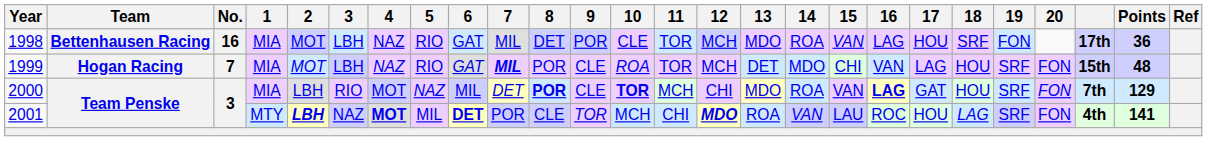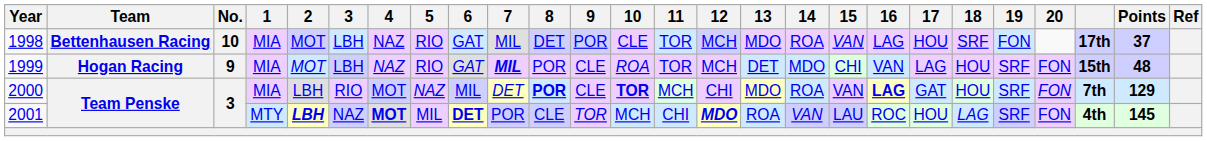 <table class="wikitable" style="text-align:center; font-size:85%">
 <tr>
 <th scope="col">Year</th>
 <th scope="col">Team</th>
 <th scope="col">No.</th>
 <th scope="col">1</th>
 <th scope="col">2</th>
 <th scope="col">3</th>
 <th scope="col">4</th>
 <th scope="col">5</th>
 <th scope="col">6</th>
 <th scope="col">7</th>
 <th scope="col">8</th>
 <th scope="col">9</th>
 <th scope="col">10</th>
 <th scope="col">11</th>
 <th scope="col">12</th>
 <th scope="col">13</th>
 <th scope="col">14</th>
 <th scope="col">15</th>
 <th scope="col">16</th>
 <th scope="col">17</th>
 <th scope="col">18</th>
 <th scope="col">19</th>
 <th scope="col">20</th>
 <th scope="col"></th>
 <th scope="col">Points</th>
 <th scope="col">Ref</th>
 </tr>
 <tr>
 <td><a href='#'>1998</a></td>
 <th nowrap><a href='#'>Bettenhausen Racing</a></th>
-<th>16</th>
+<th>10</th>
 <td style="background:#EFCFFF;"><a href='#'>MIA</a><br></td>
 <td style="background:#CFCFFF;"><a href='#'>MOT</a><br></td>
 <td style="background:#CFEAFF;"><a href='#'>LBH</a><br></td>
 <td style="background:#EFCFFF;"><a href='#'>NAZ</a><br></td>
 <td style="background:#EFCFFF;"><a href='#'>RIO</a><br></td>
 <td style="background:#CFEAFF;"><a href='#'>GAT</a><br></td>
 <td style="background:#DFDFDF;"><a href='#'>MIL</a><br></td>
 <td style="background:#CFCFFF;"><a href='#'>DET</a><br></td>
 <td style="background:#CFCFFF;"><a href='#'>POR</a><br></td>
 <td style="background:#EFCFFF;"><a href='#'>CLE</a><br></td>
 <td style="background:#CFEAFF;"><a href='#'>TOR</a><br></td>
 <td style="background:#CFCFFF;"><a href='#'>MCH</a><br></td>
 <td style="background:#EFCFFF;"><a href='#'>MDO</a><br></td>
 <td style="background:#EFCFFF;"><a href='#'>ROA</a><br></td>
 <td style="background:#EFCFFF;"><em><a href='#'>VAN</a></em><br></td>
 <td style="background:#EFCFFF;"><a href='#'>LAG</a><br></td>
 <td style="background:#EFCFFF;"><a href='#'>HOU</a><br></td>
 <td style="background:#EFCFFF;"><a href='#'>SRF</a><br></td>
 <td style="background:#CFEAFF;"><a href='#'>FON</a><br></td>
 <td></td>
 <td style="background:#CFCFFF;"><strong>17th</strong></td>
-<td style="background:#CFCFFF;"><strong>36</strong></td>
+<td style="background:#CFCFFF;"><strong>37</strong></td>
 <th></th>
 </tr>
 <tr>
 <td><a href='#'>1999</a></td>
 <th nowrap><a href='#'>Hogan Racing</a></th>
-<th>7</th>
+<th>9</th>
 <td style="background:#EFCFFF;"><a href='#'>MIA</a><br></td>
 <td style="background:#CFEAFF;"><em><a href='#'>MOT</a></em><br></td>
 <td style="background:#CFCFFF;"><a href='#'>LBH</a><br></td>
 <td style="background:#EFCFFF;"><em><a href='#'>NAZ</a></em><br></td>
 <td style="background:#EFCFFF;"><a href='#'>RIO</a><br></td>
 <td style="background:#DFDFDF;"><em><a href='#'>GAT</a></em><br></td>
 <td style="background:#EFCFFF;"><strong><em><a href='#'>MIL</a></em></strong><br></td>
 <td style="background:#EFCFFF;"><a href='#'>POR</a><br></td>
 <td style="background:#EFCFFF;"><a href='#'>CLE</a><br></td>
 <td style="background:#EFCFFF;"><em><a href='#'>ROA</a></em><br></td>
 <td style="background:#EFCFFF;"><a href='#'>TOR</a><br></td>
 <td style="background:#EFCFFF;"><a href='#'>MCH</a><br></td>
 <td style="background:#CFEAFF;"><a href='#'>DET</a><br></td>
 <td style="background:#CFEAFF;"><a href='#'>MDO</a><br></td>
 <td style="background:#DFFFDF;"><a href='#'>CHI</a><br></td>
 <td style="background:#CFEAFF;"><a href='#'>VAN</a><br></td>
 <td style="background:#EFCFFF;"><a href='#'>LAG</a><br></td>
 <td style="background:#EFCFFF;"><a href='#'>HOU</a><br></td>
 <td style="background:#EFCFFF;"><a href='#'>SRF</a><br></td>
 <td style="background:#EFCFFF;"><a href='#'>FON</a><br></td>
 <td style="background:#CFCFFF;"><strong>15th</strong></td>
 <td style="background:#CFCFFF;"><strong>48</strong></td>
 <th></th>
 </tr>
 <tr>
 <td><a href='#'>2000</a></td>
 <th rowspan=2><a href='#'>Team Penske</a></th>
 <th rowspan=2>3</th>
 <td style="background:#EFCFFF;"><a href='#'>MIA</a><br></td>
 <td style="background:#DFDFDF;"><a href='#'>LBH</a><br></td>
 <td style="background:#EFCFFF;"><a href='#'>RIO</a><br></td>
 <td style="background:#CFCFFF;"><a href='#'>MOT</a><br></td>
 <td style="background:#EFCFFF;"><em><a href='#'>NAZ</a></em><br></td>
 <td style="background:#CFCFFF;"><a href='#'>MIL</a><br></td>
 <td style="background:#FFFFBF;"><em><a href='#'>DET</a></em><br></td>
 <td style="background:#CFEAFF;"><strong><a href='#'>POR</a></strong><br></td>
 <td style="background:#EFCFFF;"><a href='#'>CLE</a><br></td>
 <td style="background:#EFCFFF;"><strong><a href='#'>TOR</a></strong><br></td>
 <td style="background:#DFFFDF;"><a href='#'>MCH</a><br></td>
 <td style="background:#EFCFFF;"><a href='#'>CHI</a><br></td>
 <td style="background:#FFFFBF;"><a href='#'>MDO</a><br></td>
 <td style="background:#CFEAFF;"><a href='#'>ROA</a><br></td>
 <td style="background:#EFCFFF;"><a href='#'>VAN</a><br></td>
 <td style="background:#FFFFBF;"><strong><a href='#'>LAG</a></strong><br></td>
 <td style="background:#CFEAFF;"><a href='#'>GAT</a><br></td>
 <td style="background:#DFFFDF;"><a href='#'>HOU</a><br></td>
 <td style="background:#CFEAFF;"><a href='#'>SRF</a><br></td>
 <td style="background:#EFCFFF;"><em><a href='#'>FON</a></em><br></td>
 <td style="background:#CFEAFF;"><strong>7th</strong></td>
 <td style="background:#CFEAFF;"><strong>129</strong></td>
 <th></th>
 </tr>
 <tr>
 <td><a href='#'>2001</a></td>
 <td style="background:#CFEAFF;"><a href='#'>MTY</a><br></td>
 <td style="background:#FFFFBF;"><strong><em><a href='#'>LBH</a></em></strong><br></td>
 <td style="background:#CFCFFF;"><a href='#'>NAZ</a><br></td>
 <td style="background:#DFDFDF;"><strong><a href='#'>MOT</a></strong><br></td>
 <td style="background:#EFCFFF;"><a href='#'>MIL</a><br></td>
 <td style="background:#FFFFBF;"><strong><a href='#'>DET</a></strong><br></td>
 <td style="background:#CFCFFF;"><a href='#'>POR</a><br></td>
 <td style="background:#CFCFFF;"><a href='#'>CLE</a><br></td>
 <td style="background:#EFCFFF;"><em><a href='#'>TOR</a></em><br></td>
 <td style="background:#CFEAFF;"><a href='#'>MCH</a><br></td>
 <td style="background:#CFEAFF;"><a href='#'>CHI</a><br></td>
 <td style="background:#FFFFBF;"><strong><em><a href='#'>MDO</a></em><br></strong></td>
 <td style="background:#CFEAFF;"><a href='#'>ROA</a><br></td>
 <td style="background:#CFCFFF;"><em><a href='#'>VAN</a></em><br></td>
 <td style="background:#CFCFFF;"><a href='#'>LAU</a><br></td>
 <td style="background:#DFFFDF;"><a href='#'>ROC</a><br></td>
 <td style="background:#DFFFDF;"><a href='#'>HOU</a><br></td>
 <td style="background:#CFEAFF;"><em><a href='#'>LAG</a></em><br></td>
 <td style="background:#CFCFFF;"><a href='#'>SRF</a><br></td>
 <td style="background:#EFCFFF;"><a href='#'>FON</a><br></td>
 <td style="background:#DFFFDF;"><strong>4th</strong></td>
-<td style="background:#DFFFDF;"><strong>141</strong></td>
+<td style="background:#DFFFDF;"><strong>145</strong></td>
 <th></th>
 </tr>
 <tr>
 <th colspan="26"></th>
 </tr>
 </table>
